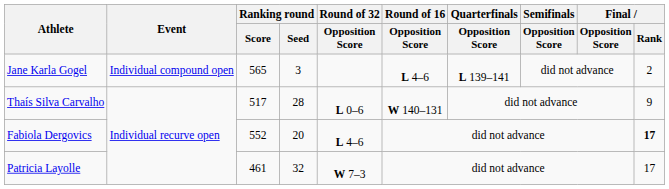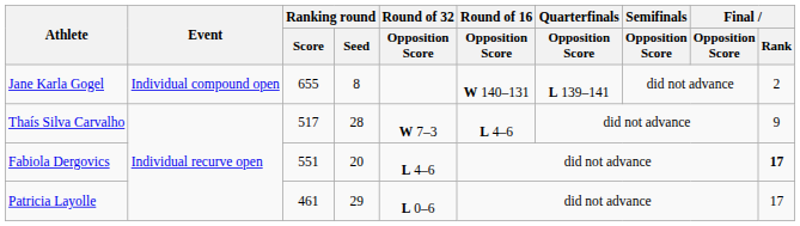 <table class="wikitable" style="font-size:90%">
 <tr>
 <th rowspan=2>Athlete</th>
 <th rowspan=2>Event</th>
 <th colspan="2">Ranking round</th>
 <th>Round of 32</th>
 <th>Round of 16</th>
 <th>Quarterfinals</th>
 <th>Semifinals</th>
 <th colspan="2">Final / </th>
 </tr>
 <tr style="font-size:95%">
 <th>Score</th>
 <th>Seed</th>
 <th>Opposition<br>Score</th>
 <th>Opposition<br>Score</th>
 <th>Opposition<br>Score</th>
 <th>Opposition<br>Score</th>
 <th>Opposition<br>Score</th>
 <th>Rank</th>
 </tr>
 <tr align=center>
 <td align=left><a href='#'>Jane Karla Gogel</a></td>
 <td align=left><a href='#'>Individual compound open</a></td>
-<td>565</td>
-<td>3</td>
+<td>655</td>
+<td>8</td>
 <td></td>
-<td><br> <strong>L</strong> 4–6</td>
+<td><br><strong>W</strong> 140–131</td>
 <td><br><strong>L</strong> 139–141</td>
 <td colspan=2>did not advance</td>
 <td>2</td>
 </tr>
 <tr align=center>
 <td align=left><a href='#'>Thaís Silva Carvalho</a></td>
 <td align=left rowspan=3><a href='#'>Individual recurve open</a></td>
 <td>517</td>
 <td>28</td>
-<td><br> <strong>L</strong> 0–6</td>
-<td><br><strong>W</strong> 140–131</td>
+<td><br> <strong>W</strong> 7–3</td>
+<td><br> <strong>L</strong> 4–6</td>
 <td colspan=3>did not advance</td>
 <td>9</td>
 </tr>
 <tr align=center>
 <td align=left><a href='#'>Fabiola Dergovics</a></td>
-<td>552</td>
+<td>551</td>
 <td>20</td>
 <td><br> <strong>L</strong> 4–6</td>
 <td colspan=4>did not advance</td>
 <td><strong>17</strong></td>
 </tr>
 <tr align=center>
 <td align=left><a href='#'>Patricia Layolle</a></td>
 <td>461</td>
-<td>32</td>
-<td><br> <strong>W</strong> 7–3</td>
+<td>29</td>
+<td><br> <strong>L</strong> 0–6</td>
 <td colspan=4>did not advance</td>
 <td>17</td>
 </tr>
 </table>
